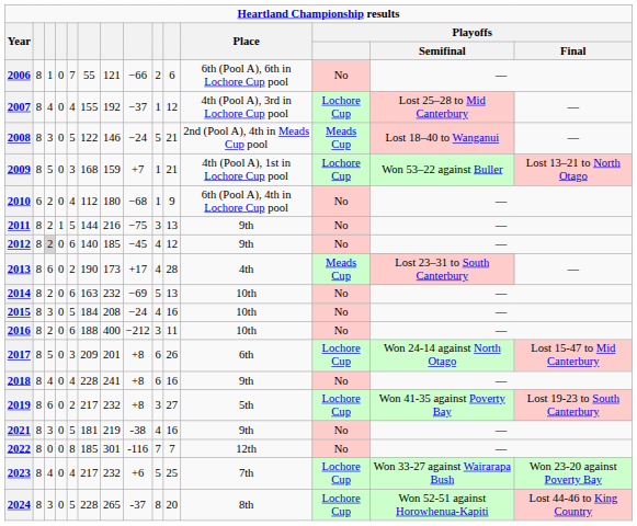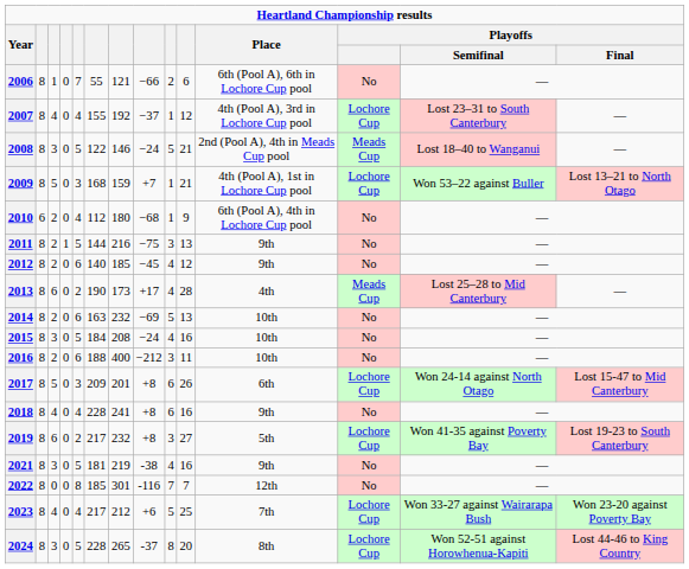 <table class="wikitable" style="text-align:center">
 <tr>
 <td colspan=14><strong><a href='#'>Heartland Championship</a> results</strong></td>
 </tr>
 <tr>
 <th rowspan=2>Year</th>
 <th rowspan=2></th>
 <th rowspan=2></th>
 <th rowspan=2></th>
 <th rowspan=2></th>
 <th rowspan=2></th>
 <th rowspan=2></th>
 <th rowspan=2></th>
 <th rowspan=2></th>
 <th rowspan=2></th>
 <th rowspan=2>Place</th>
 <th colspan=3>Playoffs</th>
 </tr>
 <tr>
 <th></th>
 <th>Semifinal</th>
 <th>Final</th>
 </tr>
 <tr>
 <th><a href='#'>2006</a></th>
 <td>8</td>
 <td>1</td>
 <td>0</td>
 <td>7</td>
 <td>55</td>
 <td>121</td>
 <td>−66</td>
 <td>2</td>
 <td>6</td>
 <td>6th (Pool A), 6th in <a href='#'>Lochore Cup</a> pool</td>
 <td style="background: #ffcccc;">No</td>
 <td colspan=2>—</td>
 </tr>
 <tr>
 <th><a href='#'>2007</a></th>
 <td>8</td>
 <td>4</td>
 <td>0</td>
 <td>4</td>
 <td>155</td>
 <td>192</td>
 <td>−37</td>
 <td>1</td>
 <td>12</td>
 <td>4th (Pool A), 3rd in <a href='#'>Lochore Cup</a> pool</td>
 <td style="background: #cfc;"><a href='#'>Lochore Cup</a></td>
-<td style="background: #ffcccc;">Lost 25–28 to <a href='#'>Mid Canterbury</a></td>
+<td style="background: #ffcccc;">Lost 23–31 to <a href='#'>South Canterbury</a></td>
 <td>—</td>
 </tr>
 <tr>
 <th><a href='#'>2008</a></th>
 <td>8</td>
 <td>3</td>
 <td>0</td>
 <td>5</td>
 <td>122</td>
 <td>146</td>
 <td>−24</td>
 <td>5</td>
 <td>21</td>
 <td>2nd (Pool A), 4th in <a href='#'>Meads Cup</a> pool</td>
 <td style="background: #cfc;"><a href='#'>Meads Cup</a></td>
 <td style="background: #ffcccc;">Lost 18–40 to <a href='#'>Wanganui</a></td>
 <td>—</td>
 </tr>
 <tr>
 <th><a href='#'>2009</a></th>
 <td>8</td>
 <td>5</td>
 <td>0</td>
 <td>3</td>
 <td>168</td>
 <td>159</td>
 <td>+7</td>
 <td>1</td>
 <td>21</td>
 <td>4th (Pool A), 1st in <a href='#'>Lochore Cup</a> pool</td>
 <td style="background: #cfc;"><a href='#'>Lochore Cup</a></td>
 <td style="background: #cfc;">Won 53–22 against <a href='#'>Buller</a></td>
 <td style="background: #ffcccc;">Lost 13–21 to <a href='#'>North Otago</a></td>
 </tr>
 <tr>
 <th><a href='#'>2010</a></th>
 <td>6</td>
 <td>2</td>
 <td>0</td>
 <td>4</td>
 <td>112</td>
 <td>180</td>
 <td>−68</td>
 <td>1</td>
 <td>9</td>
 <td>6th (Pool A), 4th in <a href='#'>Lochore Cup</a> pool</td>
 <td style="background: #ffcccc;">No</td>
 <td colspan=2>—</td>
 </tr>
 <tr>
 <th><a href='#'>2011</a></th>
 <td>8</td>
 <td>2</td>
 <td>1</td>
 <td>5</td>
 <td>144</td>
 <td>216</td>
 <td>−75</td>
 <td>3</td>
 <td>13</td>
 <td>9th</td>
 <td style="background: #ffcccc;">No</td>
 <td colspan=2>—</td>
 </tr>
 <tr>
 <th><a href='#'>2012</a></th>
 <td>8</td>
-<td style="background: lightgrey;">2</td>
+<td>2</td>
 <td>0</td>
 <td>6</td>
 <td>140</td>
 <td>185</td>
 <td>−45</td>
 <td>4</td>
 <td>12</td>
 <td>9th</td>
 <td style="background: #ffcccc;">No</td>
 <td colspan=2>—</td>
 </tr>
 <tr>
 <th><a href='#'>2013</a></th>
 <td>8</td>
 <td>6</td>
 <td>0</td>
 <td>2</td>
 <td>190</td>
 <td>173</td>
 <td>+17</td>
 <td>4</td>
 <td>28</td>
 <td>4th</td>
 <td style="background: #cfc;"><a href='#'>Meads Cup</a></td>
-<td style="background: #ffcccc;">Lost 23–31 to <a href='#'>South Canterbury</a></td>
+<td style="background: #ffcccc;">Lost 25–28 to <a href='#'>Mid Canterbury</a></td>
 <td>—</td>
 </tr>
 <tr>
 <th><a href='#'>2014</a></th>
 <td>8</td>
 <td>2</td>
 <td>0</td>
 <td>6</td>
 <td>163</td>
 <td>232</td>
 <td>−69</td>
 <td>5</td>
 <td>13</td>
 <td>10th</td>
 <td style="background: #ffcccc;">No</td>
 <td colspan=2>—</td>
 </tr>
 <tr>
 <th><a href='#'>2015</a></th>
 <td>8</td>
 <td>3</td>
 <td>0</td>
 <td>5</td>
 <td>184</td>
 <td>208</td>
 <td>−24</td>
 <td>4</td>
 <td>16</td>
 <td>10th</td>
 <td style="background: #ffcccc;">No</td>
 <td colspan=2>—</td>
 </tr>
 <tr>
 <th><a href='#'>2016</a></th>
 <td>8</td>
 <td>2</td>
 <td>0</td>
 <td>6</td>
 <td>188</td>
 <td>400</td>
 <td>−212</td>
 <td>3</td>
 <td>11</td>
 <td>10th</td>
 <td style="background: #ffcccc;">No</td>
 <td colspan=2>—</td>
 </tr>
 <tr>
 <th><a href='#'>2017</a></th>
 <td>8</td>
 <td>5</td>
 <td>0</td>
 <td>3</td>
 <td>209</td>
 <td>201</td>
 <td>+8</td>
 <td>6</td>
 <td>26</td>
 <td>6th</td>
 <td style="background: #cfc;"><a href='#'>Lochore Cup</a></td>
 <td style="background: #cfc;">Won 24-14 against <a href='#'>North Otago</a></td>
 <td style="background: #ffcccc;">Lost 15-47 to <a href='#'>Mid Canterbury</a></td>
 </tr>
 <tr>
 <th><a href='#'>2018</a></th>
 <td>8</td>
 <td>4</td>
 <td>0</td>
 <td>4</td>
 <td>228</td>
 <td>241</td>
 <td>+8</td>
 <td>6</td>
 <td>16</td>
 <td>9th</td>
 <td style="background: #ffcccc;">No</td>
 <td colspan=2>—</td>
 </tr>
 <tr>
 <th><a href='#'>2019</a></th>
 <td>8</td>
 <td>6</td>
 <td>0</td>
 <td>2</td>
 <td>217</td>
 <td>232</td>
 <td>+8</td>
 <td>3</td>
 <td>27</td>
 <td>5th</td>
 <td style="background: #cfc;"><a href='#'>Lochore Cup</a></td>
 <td style="background: #cfc;">Won 41-35 against <a href='#'>Poverty Bay</a></td>
 <td style="background: #ffcccc;">Lost 19-23 to <a href='#'>South Canterbury</a></td>
 </tr>
 <tr>
 <th><a href='#'>2021</a></th>
 <td>8</td>
 <td>3</td>
 <td>0</td>
 <td>5</td>
 <td>181</td>
 <td>219</td>
 <td>-38</td>
 <td>4</td>
 <td>16</td>
 <td>9th</td>
 <td style="background: #ffcccc;">No</td>
 <td colspan=2>—</td>
 </tr>
 <tr>
 <th><a href='#'>2022</a></th>
 <td>8</td>
 <td>0</td>
 <td>0</td>
 <td>8</td>
 <td>185</td>
 <td>301</td>
 <td>-116</td>
 <td>7</td>
 <td>7</td>
 <td>12th</td>
 <td style="background: #ffcccc;">No</td>
 <td colspan=2>—</td>
 </tr>
 <tr>
 <th><a href='#'>2023</a></th>
 <td>8</td>
 <td>4</td>
 <td>0</td>
 <td>4</td>
 <td>217</td>
-<td>232</td>
+<td>212</td>
 <td>+6</td>
 <td>5</td>
 <td>25</td>
 <td>7th</td>
 <td style="background: #cfc;"><a href='#'>Lochore Cup</a></td>
 <td style="background: #cfc;">Won 33-27 against <a href='#'>Wairarapa Bush</a></td>
 <td style="background: #cfc;">Won 23-20 against <a href='#'>Poverty Bay</a></td>
 </tr>
 <tr>
 <th><a href='#'>2024</a></th>
 <td>8</td>
 <td>3</td>
 <td>0</td>
 <td>5</td>
 <td>228</td>
 <td>265</td>
 <td>-37</td>
 <td>8</td>
 <td>20</td>
 <td>8th</td>
 <td style="background: #cfc;"><a href='#'>Lochore Cup</a></td>
 <td style="background: #cfc;">Won 52-51 against <a href='#'>Horowhenua-Kapiti</a></td>
 <td style="background: #ffcccc;">Lost 44-46 to <a href='#'>King Country</a></td>
 </tr>
 </table>
